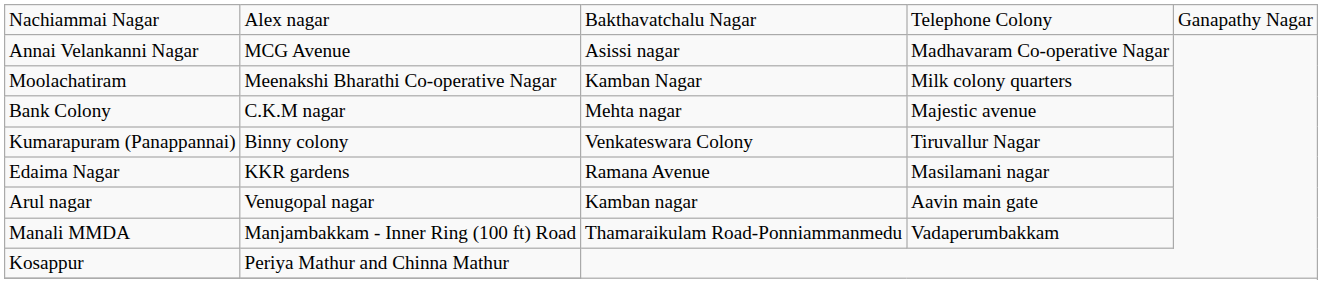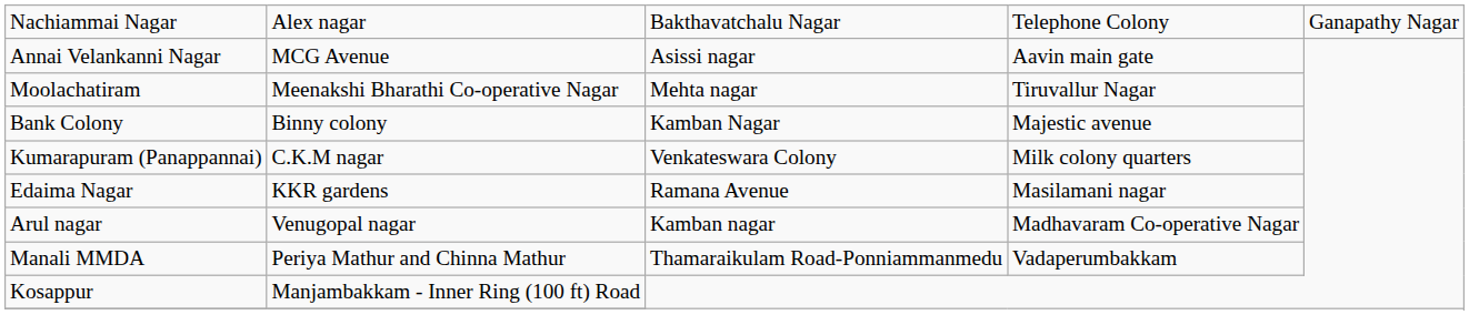 <table class="sortable wikitable">
 <tr>
 <td>Nachiammai Nagar</td>
 <td>Alex nagar</td>
 <td>Bakthavatchalu Nagar</td>
 <td>Telephone Colony</td>
 <td>Ganapathy Nagar</td>
 </tr>
 <tr>
 <td>Annai Velankanni Nagar</td>
 <td>MCG Avenue</td>
 <td>Asissi nagar</td>
-<td>Madhavaram Co-operative Nagar</td>
+<td>Aavin main gate</td>
 </tr>
 <tr>
 <td>Moolachatiram</td>
 <td>Meenakshi Bharathi Co-operative Nagar</td>
-<td>Kamban Nagar</td>
-<td>Milk colony quarters</td>
+<td>Mehta nagar</td>
+<td>Tiruvallur Nagar</td>
 </tr>
 <tr>
 <td>Bank Colony</td>
-<td>C.K.M nagar</td>
-<td>Mehta nagar</td>
+<td>Binny colony</td>
+<td>Kamban Nagar</td>
 <td>Majestic avenue</td>
 </tr>
 <tr>
 <td>Kumarapuram (Panappannai)</td>
-<td>Binny colony</td>
+<td>C.K.M nagar</td>
 <td>Venkateswara Colony</td>
-<td>Tiruvallur Nagar</td>
+<td>Milk colony quarters</td>
 </tr>
 <tr>
 <td>Edaima Nagar</td>
 <td>KKR gardens</td>
 <td>Ramana Avenue</td>
 <td>Masilamani nagar</td>
 </tr>
 <tr>
 <td>Arul nagar</td>
 <td>Venugopal nagar</td>
 <td>Kamban nagar</td>
-<td>Aavin main gate</td>
+<td>Madhavaram Co-operative Nagar</td>
 </tr>
 <tr>
 <td>Manali MMDA</td>
-<td>Manjambakkam - Inner Ring (100 ft) Road</td>
+<td>Periya Mathur and Chinna Mathur</td>
 <td>Thamaraikulam Road-Ponniammanmedu</td>
 <td>Vadaperumbakkam</td>
 </tr>
 <tr>
 <td>Kosappur</td>
-<td>Periya Mathur and Chinna Mathur</td>
+<td>Manjambakkam - Inner Ring (100 ft) Road</td>
 </tr>
 <tr>
 </tr>
 </table>
